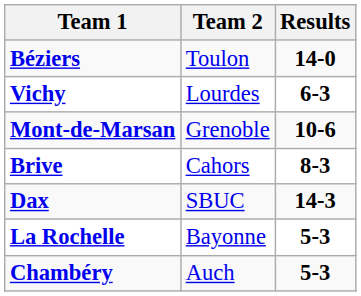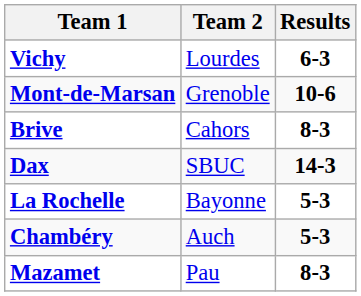 <table class="wikitable">
 <tr>
 <th>Team 1</th>
 <th>Team 2</th>
 <th>Results</th>
-</tr>
-<tr>
-<td><strong><a href='#'>Béziers</a></strong></td>
-<td><a href='#'>Toulon</a></td>
-<td align="center"><strong>14-0</strong></td>
 </tr>
 <tr bgcolor="white">
 <td><strong><a href='#'>Vichy</a></strong></td>
 <td><a href='#'>Lourdes</a></td>
 <td align="center"><strong>6-3</strong></td>
 </tr>
 <tr>
 <td><strong><a href='#'>Mont-de-Marsan</a></strong></td>
 <td><a href='#'>Grenoble</a></td>
 <td align="center"><strong>10-6</strong></td>
 </tr>
 <tr bgcolor="white">
 <td><strong><a href='#'>Brive</a></strong></td>
 <td><a href='#'>Cahors</a></td>
 <td align="center"><strong>8-3</strong></td>
 </tr>
 <tr>
 <td><strong><a href='#'>Dax</a></strong></td>
 <td><a href='#'>SBUC</a></td>
 <td align="center"><strong>14-3</strong></td>
 </tr>
 <tr bgcolor="white">
 <td><strong><a href='#'>La Rochelle</a></strong></td>
 <td><a href='#'>Bayonne</a></td>
 <td align="center"><strong>5-3</strong></td>
 </tr>
 <tr>
 <td><strong><a href='#'>Chambéry</a></strong></td>
 <td><a href='#'>Auch</a></td>
 <td align="center"><strong>5-3</strong></td>
 </tr>
+<tr bgcolor="white">
+<td><strong><a href='#'>Mazamet</a></strong></td>
+<td><a href='#'>Pau</a></td>
+<td align="center"><strong>8-3</strong></td>
+</tr>
 </table>
